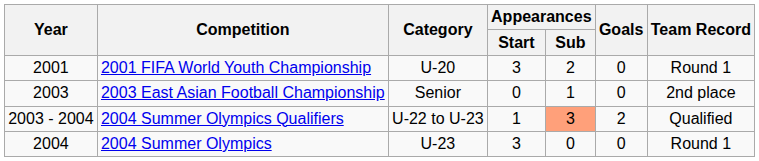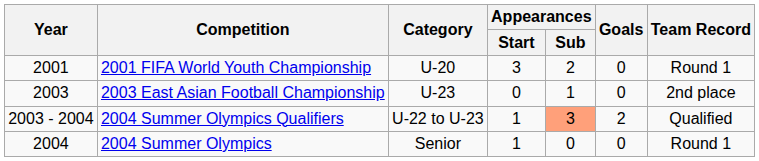 <table class="wikitable" style="text-align: center;">
 <tr>
 <th rowspan="2">Year</th>
 <th rowspan="2">Competition</th>
 <th rowspan="2">Category</th>
 <th colspan="2">Appearances</th>
 <th rowspan="2">Goals</th>
 <th rowspan="2">Team Record</th>
 </tr>
 <tr>
 <th>Start</th>
 <th>Sub</th>
 </tr>
 <tr>
 <td>2001</td>
 <td align="left"><a href='#'>2001 FIFA World Youth Championship</a></td>
 <td>U-20</td>
 <td>3</td>
 <td>2</td>
 <td>0</td>
 <td>Round 1</td>
 </tr>
 <tr>
 <td>2003</td>
 <td align="left"><a href='#'>2003 East Asian Football Championship</a></td>
-<td>Senior</td>
+<td>U-23</td>
 <td>0</td>
 <td>1</td>
 <td>0</td>
 <td>2nd place</td>
 </tr>
 <tr>
 <td>2003 - 2004</td>
 <td align="left"><a href='#'>2004 Summer Olympics Qualifiers</a></td>
 <td>U-22 to U-23</td>
 <td>1</td>
 <td style="background: lightsalmon;">3</td>
 <td>2</td>
 <td>Qualified</td>
 </tr>
 <tr>
 <td>2004</td>
 <td align="left"><a href='#'>2004 Summer Olympics</a></td>
-<td>U-23</td>
-<td>3</td>
+<td>Senior</td>
+<td>1</td>
 <td>0</td>
 <td>0</td>
 <td>Round 1</td>
 </tr>
 </table>
